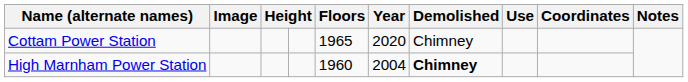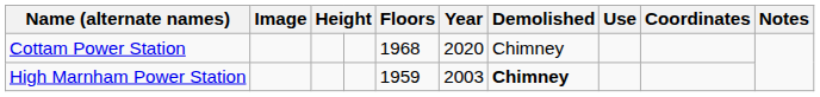 <table class="wikitable">
 <tr>
 <th>Name (alternate names)</th>
 <th>Image</th>
 <th colspan="2">Height</th>
 <th>Floors</th>
 <th>Year</th>
 <th>Demolished</th>
 <th>Use</th>
 <th>Coordinates</th>
 <th>Notes</th>
 </tr>
 <tr>
 <td><a href='#'>Cottam Power Station</a></td>
 <td></td>
 <td></td>
 <td style="text-align:right;" data-sort-value="7001620000000000000"></td>
-<td>1965</td>
+<td>1968</td>
 <td>2020</td>
 <td>Chimney</td>
 <td></td>
 <td></td>
 </tr>
 <tr>
 <td><a href='#'>High Marnham Power Station</a></td>
 <td></td>
 <td></td>
 <td></td>
-<td>1960</td>
-<td>2004</td>
+<td>1959</td>
+<td>2003</td>
 <td><strong>Chimney</strong></td>
 <td></td>
 <td></td>
 </tr>
 </table>
